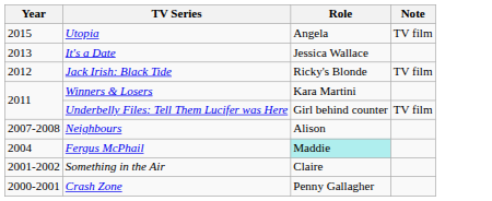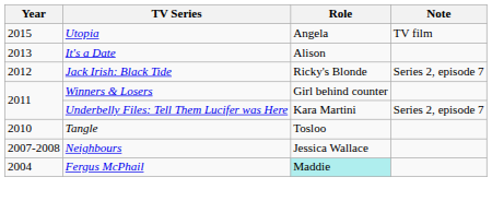 <table class=wikitable>
 <tr>
 <th>Year</th>
 <th>TV Series</th>
 <th>Role</th>
 <th>Note</th>
 </tr>
 <tr>
 <td>2015</td>
 <td><em><a href='#'>Utopia</a></em></td>
 <td>Angela</td>
 <td>TV film</td>
 </tr>
 <tr>
 <td>2013</td>
 <td><em><a href='#'>It's a Date</a></em></td>
-<td>Jessica Wallace</td>
+<td>Alison</td>
 <td></td>
 </tr>
 <tr>
 <td>2012</td>
 <td><em><a href='#'>Jack Irish: Black Tide</a></em></td>
 <td>Ricky's Blonde</td>
-<td>TV film</td>
+<td>Series 2, episode 7</td>
 </tr>
 <tr>
 <td rowspan=2>2011</td>
 <td><em><a href='#'>Winners & Losers</a></em></td>
-<td>Kara Martini</td>
+<td>Girl behind counter</td>
 <td></td>
 </tr>
 <tr>
 <td><em><a href='#'>Underbelly Files: Tell Them Lucifer was Here</a></em></td>
-<td>Girl behind counter</td>
-<td>TV film</td>
+<td>Kara Martini</td>
+<td>Series 2, episode 7</td>
+</tr>
+<tr>
+<td>2010</td>
+<td><em>Tangle</em></td>
+<td>Tosloo</td>
+<td></td>
 </tr>
 <tr>
 <td>2007-2008</td>
 <td><em><a href='#'>Neighbours</a></em></td>
-<td>Alison</td>
+<td>Jessica Wallace</td>
 <td></td>
 </tr>
 <tr>
 <td>2004</td>
 <td><em><a href='#'>Fergus McPhail</a></em></td>
 <td style="background: paleturquoise;">Maddie</td>
 <td></td>
 </tr>
-<tr>
-<td>2001-2002</td>
-<td><em>Something in the Air</em></td>
-<td>Claire</td>
-<td></td>
-</tr>
-<tr>
-<td>2000-2001</td>
-<td><em><a href='#'>Crash Zone</a></em></td>
-<td>Penny Gallagher</td>
-<td></td>
-</tr>
 </table>
